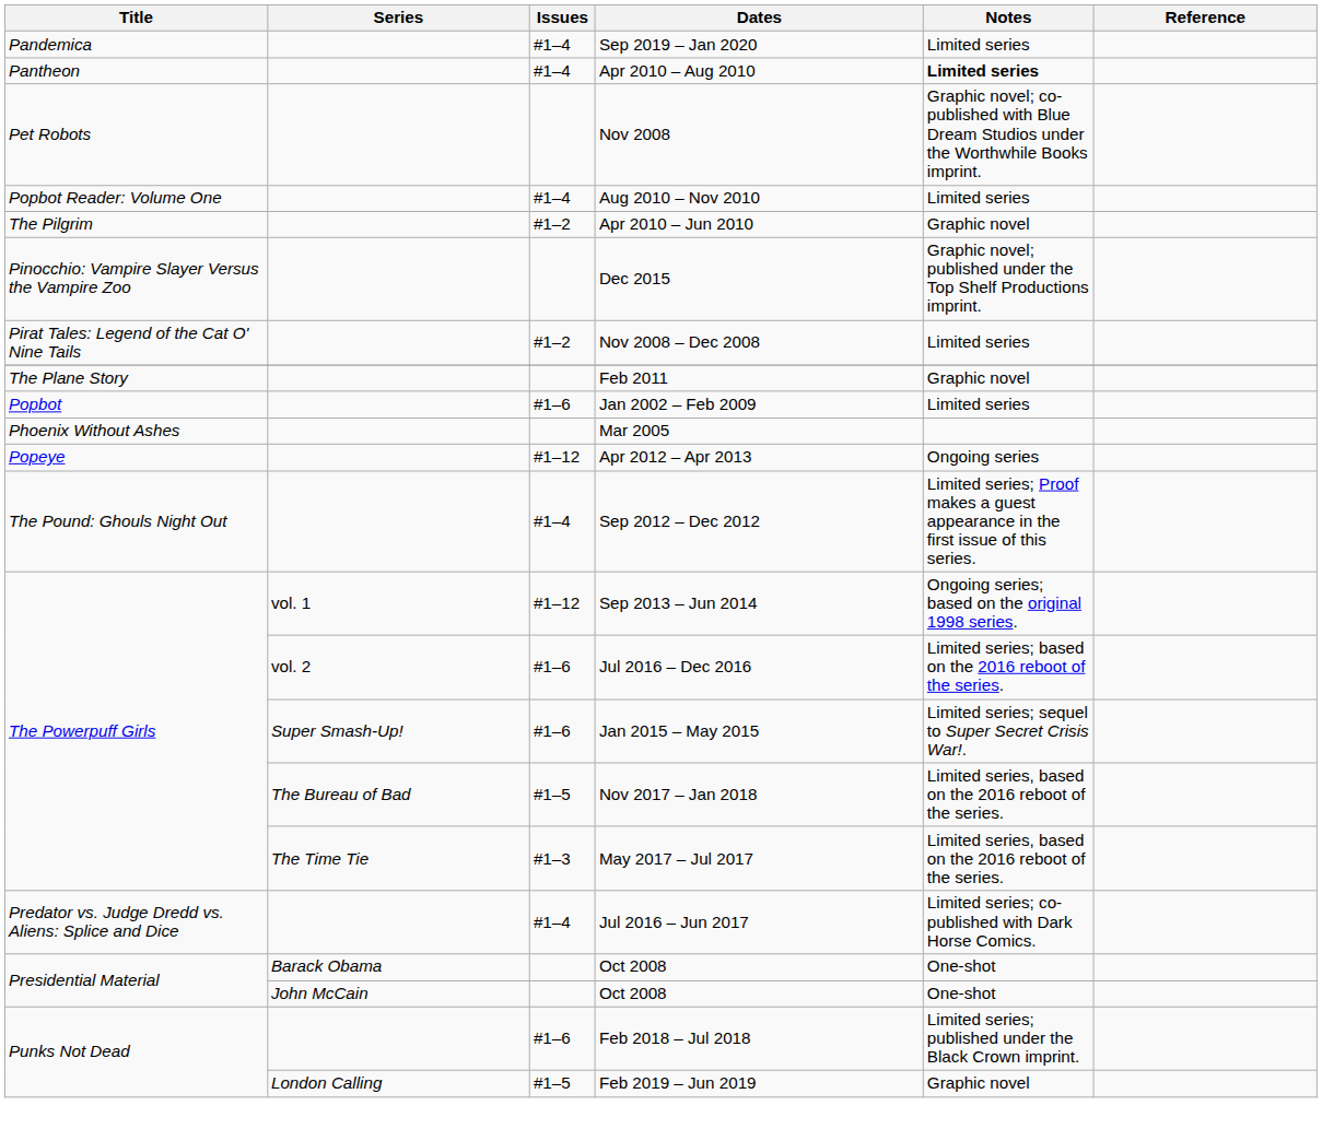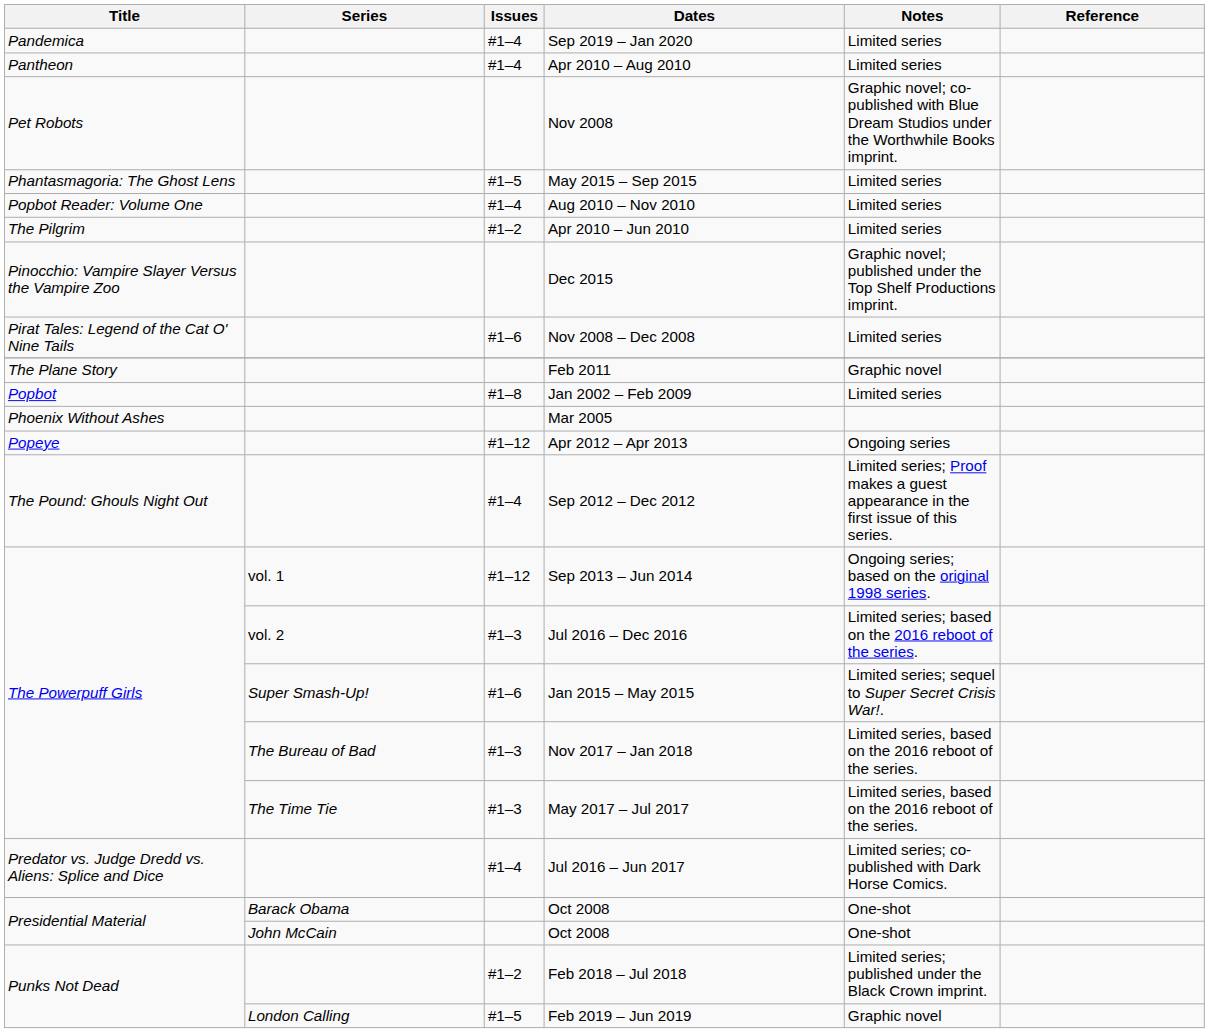 <table class="wikitable sortable" style="width:100%;">
 <tr>
 <th width=20%>Title</th>
 <th width=20%>Series</th>
 <th width=5%>Issues</th>
 <th width=25%>Dates</th>
 <th width=13%>Notes</th>
 <th>Reference</th>
 </tr>
 <tr>
 <td><em>Pandemica</em></td>
 <td></td>
 <td>#1–4</td>
 <td>Sep 2019 – Jan 2020</td>
 <td>Limited series</td>
 <td></td>
 </tr>
 <tr>
 <td><em>Pantheon</em></td>
 <td></td>
 <td>#1–4</td>
 <td>Apr 2010 – Aug 2010</td>
-<td><strong>Limited series</strong></td>
+<td>Limited series</td>
 <td></td>
 </tr>
 <tr>
 <td><em>Pet Robots</em></td>
 <td></td>
 <td></td>
 <td>Nov 2008</td>
 <td>Graphic novel; co-published with Blue Dream Studios under the Worthwhile Books imprint.</td>
+<td></td>
+</tr>
+<tr>
+<td><em>Phantasmagoria: The Ghost Lens</em></td>
+<td></td>
+<td>#1–5</td>
+<td>May 2015 – Sep 2015</td>
+<td>Limited series</td>
 <td></td>
 </tr>
 <tr>
 <td><em>Popbot Reader: Volume One</em></td>
 <td></td>
 <td>#1–4</td>
 <td>Aug 2010 – Nov 2010</td>
 <td>Limited series</td>
 <td></td>
 </tr>
 <tr>
 <td><em>The Pilgrim</em></td>
 <td></td>
 <td>#1–2</td>
 <td>Apr 2010 – Jun 2010</td>
-<td>Graphic novel</td>
+<td>Limited series</td>
 <td></td>
 </tr>
 <tr>
 <td><em>Pinocchio: Vampire Slayer Versus the Vampire Zoo</em></td>
 <td></td>
 <td></td>
 <td>Dec 2015</td>
 <td>Graphic novel; published under the Top Shelf Productions imprint.</td>
 <td></td>
 </tr>
 <tr>
 <td><em>Pirat Tales: Legend of the Cat O' Nine Tails</em></td>
 <td></td>
-<td>#1–2</td>
+<td>#1–6</td>
 <td>Nov 2008 – Dec 2008</td>
 <td>Limited series</td>
 <td></td>
 </tr>
 <tr>
 </tr>
 <tr>
 <td><em>The Plane Story</em></td>
 <td></td>
 <td></td>
 <td>Feb 2011</td>
 <td>Graphic novel</td>
 <td></td>
 </tr>
 <tr>
 <td><em><a href='#'>Popbot</a></em></td>
 <td></td>
-<td>#1–6</td>
+<td>#1–8</td>
 <td>Jan 2002 – Feb 2009</td>
 <td>Limited series</td>
 <td></td>
 </tr>
 <tr>
 <td><em>Phoenix Without Ashes</em></td>
 <td></td>
 <td></td>
 <td>Mar 2005</td>
 <td></td>
 <td></td>
 </tr>
 <tr>
 <td><em><a href='#'>Popeye</a></em></td>
 <td></td>
 <td>#1–12</td>
 <td>Apr 2012 – Apr 2013</td>
 <td>Ongoing series</td>
 <td></td>
 </tr>
 <tr>
 <td><em>The Pound: Ghouls Night Out</em></td>
 <td></td>
 <td>#1–4</td>
 <td>Sep 2012 – Dec 2012</td>
 <td>Limited series; <a href='#'>Proof</a> makes a guest appearance in the first issue of this series.</td>
 <td></td>
 </tr>
 <tr>
 <td rowspan="5"><em><a href='#'>The Powerpuff Girls</a></em></td>
 <td>vol. 1</td>
 <td>#1–12</td>
 <td>Sep 2013 – Jun 2014</td>
 <td>Ongoing series; based on the <a href='#'>original 1998 series</a>.</td>
 <td></td>
 </tr>
 <tr>
 <td>vol. 2</td>
-<td>#1–6</td>
+<td>#1–3</td>
 <td>Jul 2016 – Dec 2016</td>
 <td>Limited series; based on the <a href='#'>2016 reboot of the series</a>.</td>
 <td></td>
 </tr>
 <tr>
 <td><em>Super Smash-Up!</em></td>
 <td>#1–6</td>
 <td>Jan 2015 – May 2015</td>
 <td>Limited series; sequel to <em>Super Secret Crisis War!</em>.</td>
 <td></td>
 </tr>
 <tr>
 <td><em>The Bureau of Bad</em></td>
-<td>#1–5</td>
+<td>#1–3</td>
 <td>Nov 2017 – Jan 2018</td>
 <td>Limited series, based on the 2016 reboot of the series.</td>
 <td></td>
 </tr>
 <tr>
 <td><em>The Time Tie</em></td>
 <td>#1–3</td>
 <td>May 2017 – Jul 2017</td>
 <td>Limited series, based on the 2016 reboot of the series.</td>
 <td></td>
 </tr>
 <tr>
 <td><em>Predator vs. Judge Dredd vs. Aliens: Splice and Dice</em></td>
 <td></td>
 <td>#1–4</td>
 <td>Jul 2016 – Jun 2017</td>
 <td>Limited series; co-published with Dark Horse Comics.</td>
 <td></td>
 </tr>
 <tr>
 <td rowspan="2"><em>Presidential Material</em></td>
 <td><em>Barack Obama</em></td>
 <td></td>
 <td>Oct 2008</td>
 <td>One-shot</td>
 <td></td>
 </tr>
 <tr>
 <td><em>John McCain</em></td>
 <td></td>
 <td>Oct 2008</td>
 <td>One-shot</td>
 <td></td>
 </tr>
 <tr>
 <td rowspan="2"><em>Punks Not Dead</em></td>
 <td></td>
-<td>#1–6</td>
+<td>#1–2</td>
 <td>Feb 2018 – Jul 2018</td>
 <td>Limited series; published under the Black Crown imprint.</td>
 <td></td>
 </tr>
 <tr>
 <td><em>London Calling</em></td>
 <td>#1–5</td>
 <td>Feb 2019 – Jun 2019</td>
 <td>Graphic novel</td>
 <td></td>
 </tr>
 </table>
